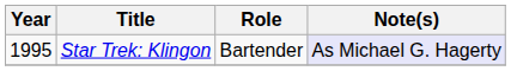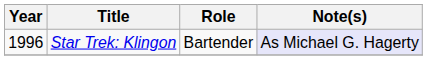 <table class="wikitable sortable">
 <tr>
 <th>Year</th>
 <th>Title</th>
 <th>Role</th>
 <th>Note(s)</th>
 </tr>
 <tr>
-<td>1995</td>
+<td>1996</td>
 <td><em><a href='#'>Star Trek: Klingon</a></em></td>
 <td>Bartender</td>
 <td style="background: lavender;">As Michael G. Hagerty<br></td>
 </tr>
 <tr>
 </tr>
 </table>
